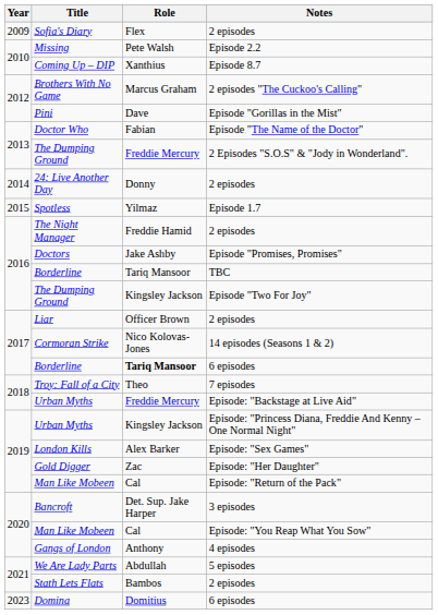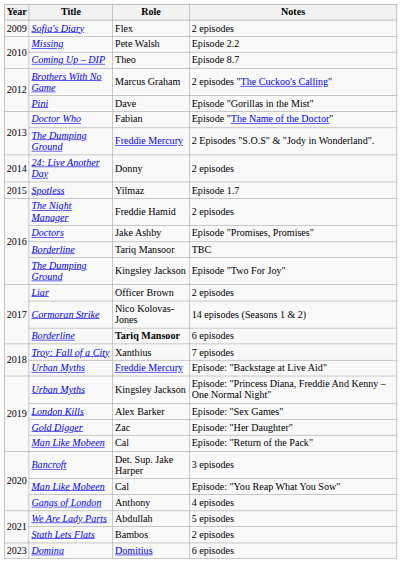 <table class="wikitable" style="margin:1em 0;">
 <tr style="background:#b0c4de;">
 <th>Year</th>
 <th>Title</th>
 <th>Role</th>
 <th>Notes</th>
 </tr>
 <tr>
 <td>2009</td>
 <td><em><a href='#'>Sofia's Diary</a></em></td>
 <td>Flex</td>
 <td>2 episodes</td>
 </tr>
 <tr>
 <td rowspan="2">2010</td>
 <td><em><a href='#'>Missing</a></em></td>
 <td>Pete Walsh</td>
 <td>Episode 2.2</td>
 </tr>
 <tr>
 <td><em><a href='#'>Coming Up – DIP</a></em></td>
-<td>Xanthius</td>
+<td>Theo</td>
 <td>Episode 8.7</td>
 </tr>
 <tr>
 <td rowspan="2">2012</td>
 <td><em><a href='#'>Brothers With No Game</a></em></td>
 <td>Marcus Graham</td>
 <td>2 episodes "<a href='#'>The Cuckoo's Calling</a>"</td>
 </tr>
 <tr>
 <td><em><a href='#'>Pini</a></em></td>
 <td>Dave</td>
 <td>Episode "Gorillas in the Mist"</td>
 </tr>
 <tr>
 <td rowspan="2">2013</td>
 <td><em><a href='#'>Doctor Who</a></em></td>
 <td>Fabian</td>
 <td>Episode "<a href='#'>The Name of the Doctor</a>"</td>
 </tr>
 <tr>
 <td><em><a href='#'>The Dumping Ground</a></em></td>
 <td><a href='#'>Freddie Mercury</a></td>
 <td>2 Episodes "S.O.S" & "Jody in Wonderland".</td>
 </tr>
 <tr>
 <td>2014</td>
 <td><em><a href='#'>24: Live Another Day</a></em></td>
 <td>Donny</td>
 <td>2 episodes</td>
 </tr>
 <tr>
 <td>2015</td>
 <td><em><a href='#'>Spotless</a></em></td>
 <td>Yilmaz</td>
 <td>Episode 1.7</td>
 </tr>
 <tr>
 <td rowspan="4">2016</td>
 <td><em><a href='#'>The Night Manager</a></em></td>
 <td>Freddie Hamid</td>
 <td>2 episodes</td>
 </tr>
 <tr>
 <td><em><a href='#'>Doctors</a></em></td>
 <td>Jake Ashby</td>
 <td>Episode "Promises, Promises"</td>
 </tr>
 <tr>
 <td><em><a href='#'>Borderline</a></em></td>
 <td>Tariq Mansoor</td>
 <td>TBC</td>
 </tr>
 <tr>
 <td><em><a href='#'>The Dumping Ground</a></em></td>
 <td>Kingsley Jackson</td>
 <td>Episode "Two For Joy"</td>
 </tr>
 <tr>
 <td rowspan="3">2017</td>
 <td><em><a href='#'>Liar</a></em></td>
 <td>Officer Brown</td>
 <td>2 episodes</td>
 </tr>
 <tr>
 <td><em><a href='#'>Cormoran Strike</a></em></td>
 <td>Nico Kolovas-Jones</td>
 <td>14 episodes (Seasons 1 & 2)</td>
 </tr>
 <tr>
 <td><em><a href='#'>Borderline</a></em></td>
 <td><strong>Tariq Mansoor</strong></td>
 <td>6 episodes</td>
 </tr>
 <tr>
 <td rowspan="2">2018</td>
 <td><em><a href='#'>Troy: Fall of a City</a></em></td>
-<td>Theo</td>
+<td>Xanthius</td>
 <td>7 episodes</td>
 </tr>
 <tr>
 <td><em><a href='#'>Urban Myths</a></em></td>
 <td><a href='#'>Freddie Mercury</a></td>
 <td>Episode: "Backstage at Live Aid"</td>
 </tr>
 <tr>
 <td rowspan="4">2019</td>
 <td><em><a href='#'>Urban Myths</a></em></td>
 <td>Kingsley Jackson</td>
 <td>Episode: "Princess Diana, Freddie And Kenny – One Normal Night"</td>
 </tr>
 <tr>
 <td><em><a href='#'>London Kills</a></em></td>
 <td>Alex Barker</td>
 <td>Episode: "Sex Games"</td>
 </tr>
 <tr>
 <td><em><a href='#'>Gold Digger</a></em></td>
 <td>Zac</td>
 <td>Episode: "Her Daughter"</td>
 </tr>
 <tr>
 <td><em><a href='#'>Man Like Mobeen</a></em></td>
 <td>Cal</td>
 <td>Episode: "Return of the Pack"</td>
 </tr>
 <tr>
 <td rowspan="3">2020</td>
 <td><em><a href='#'>Bancroft</a></em></td>
 <td>Det. Sup. Jake Harper</td>
 <td>3 episodes</td>
 </tr>
 <tr>
 <td><em><a href='#'>Man Like Mobeen</a></em></td>
 <td>Cal</td>
 <td>Episode: "You Reap What You Sow"</td>
 </tr>
 <tr>
 <td><em><a href='#'>Gangs of London</a></em></td>
 <td>Anthony</td>
 <td>4 episodes</td>
 </tr>
 <tr>
 <td rowspan=2>2021</td>
 <td><em><a href='#'>We Are Lady Parts</a></em></td>
 <td>Abdullah</td>
 <td>5 episodes</td>
 </tr>
 <tr>
 <td><em><a href='#'>Stath Lets Flats</a></em></td>
 <td>Bambos</td>
 <td>2 episodes</td>
 </tr>
 <tr>
 <td>2023</td>
 <td><em><a href='#'>Domina</a></em></td>
 <td><a href='#'>Domitius</a></td>
 <td>6 episodes</td>
 </tr>
 </table>
